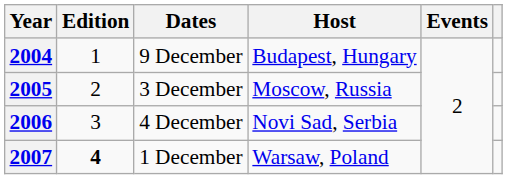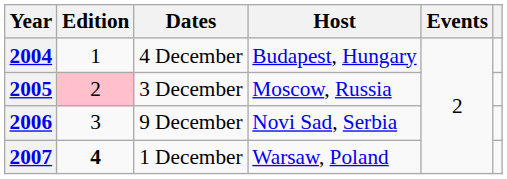 <table class="wikitable" style="text-align:center;">
 <tr>
 <th>Year</th>
 <th>Edition</th>
 <th>Dates</th>
 <th>Host</th>
 <th>Events</th>
 <th></th>
 </tr>
 <tr>
 <th><a href='#'>2004</a></th>
 <td>1</td>
-<td>9 December</td>
+<td>4 December</td>
 <td align=left> <a href='#'>Budapest</a>, <a href='#'>Hungary</a></td>
 <td rowspan=4>2</td>
 <td></td>
 </tr>
 <tr>
 <th><a href='#'>2005</a></th>
-<td>2</td>
+<td style="background: pink;">2</td>
 <td>3 December</td>
 <td align=left> <a href='#'>Moscow</a>, <a href='#'>Russia</a></td>
 <td></td>
 </tr>
 <tr>
 <th><a href='#'>2006</a></th>
 <td>3</td>
-<td>4 December</td>
+<td>9 December</td>
 <td align=left> <a href='#'>Novi Sad</a>, <a href='#'>Serbia</a></td>
 <td></td>
 </tr>
 <tr>
 <th><a href='#'>2007</a></th>
 <td><strong>4</strong></td>
 <td>1 December</td>
 <td align=left> <a href='#'>Warsaw</a>, <a href='#'>Poland</a></td>
 <td></td>
 </tr>
 </table>
